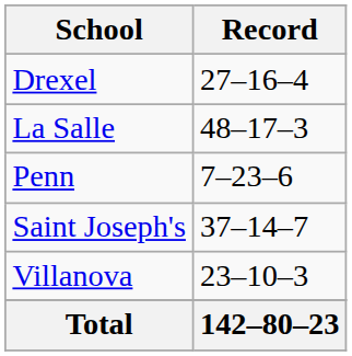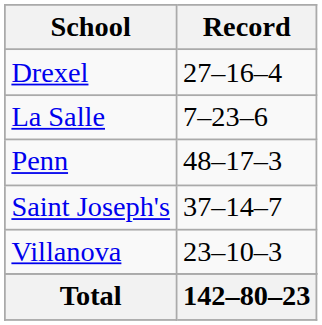 <table class="wikitable">
 <tr>
 <th>School</th>
 <th>Record</th>
 </tr>
 <tr>
 <td><a href='#'>Drexel</a></td>
 <td>27–16–4</td>
 </tr>
 <tr>
 <td><a href='#'>La Salle</a></td>
-<td>48–17–3</td>
+<td>7–23–6</td>
 </tr>
 <tr>
 <td><a href='#'>Penn</a></td>
-<td>7–23–6</td>
+<td>48–17–3</td>
 </tr>
 <tr>
 <td><a href='#'>Saint Joseph's</a></td>
 <td>37–14–7</td>
 </tr>
 <tr>
 <td><a href='#'>Villanova</a></td>
 <td>23–10–3</td>
 </tr>
 <tr>
 </tr>
 <tr>
 <th>Total</th>
 <th>142–80–23</th>
 </tr>
 </table>
